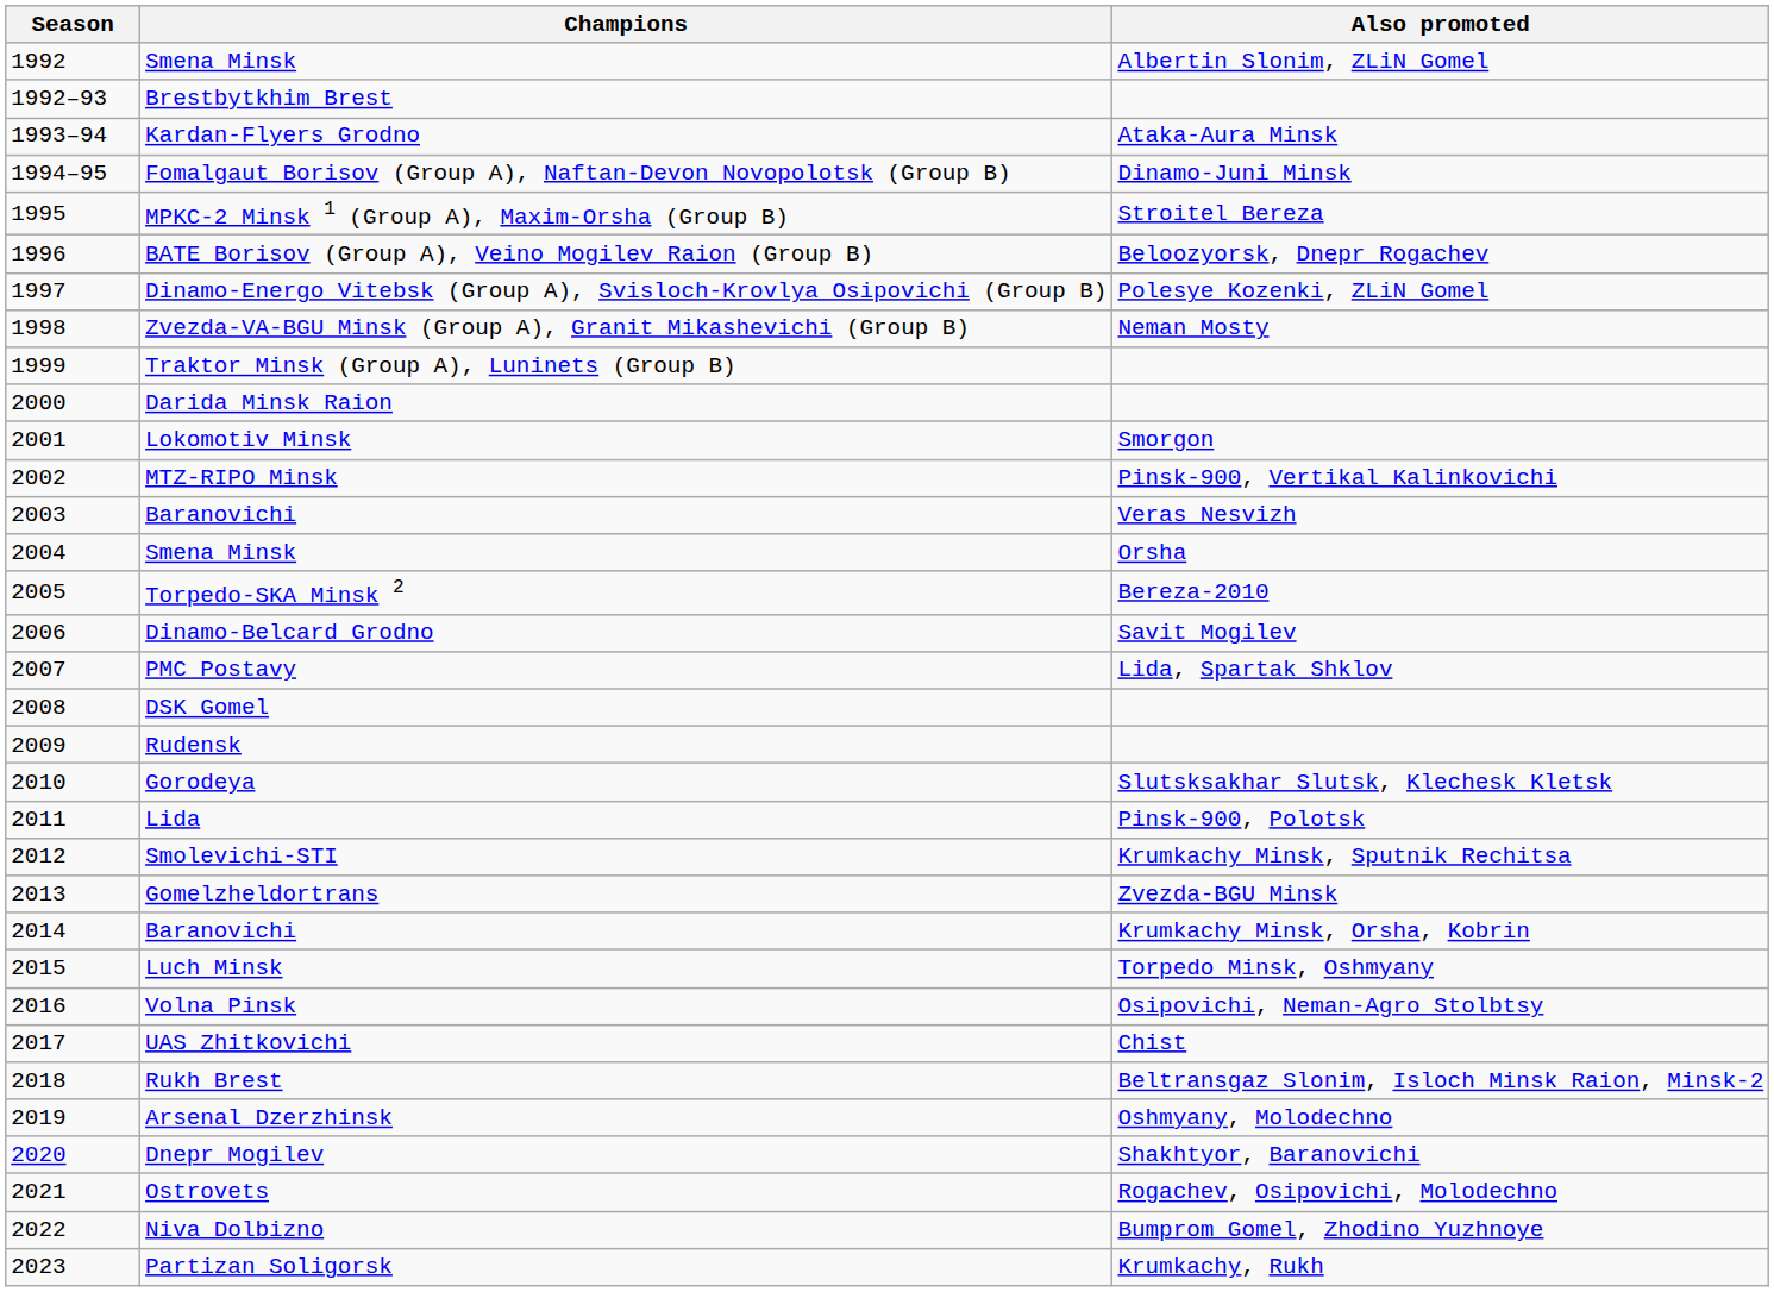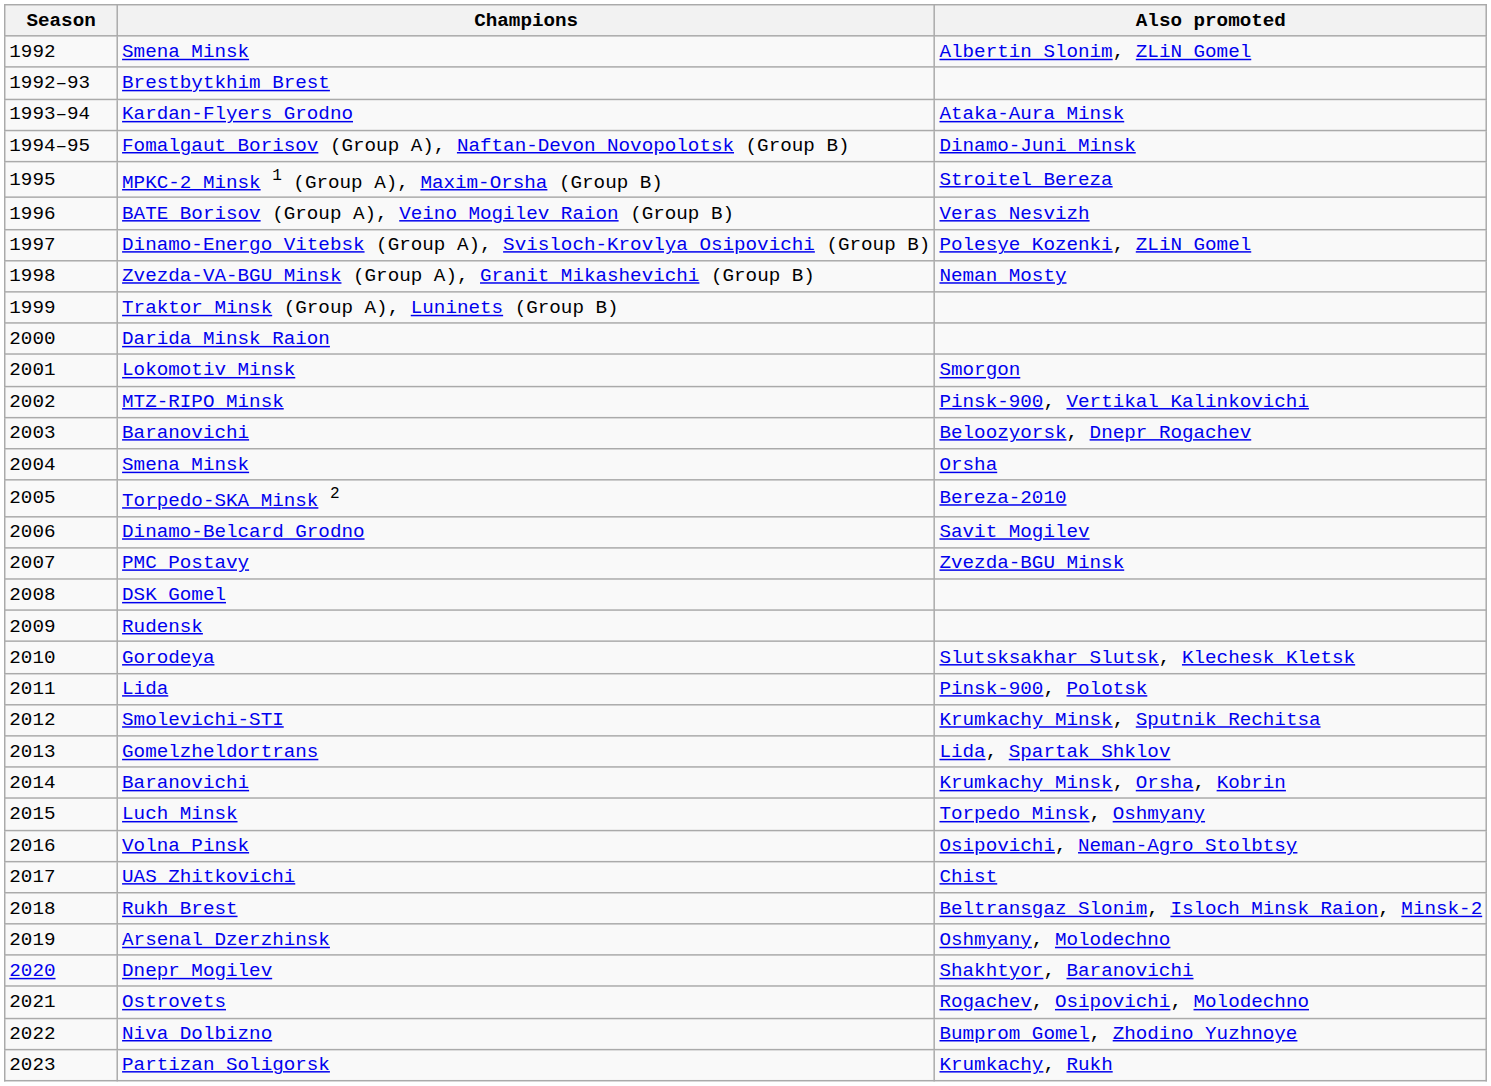 <table class="wikitable">
 <tr>
 <th width=70>Season</th>
 <th>Champions</th>
 <th>Also promoted</th>
 </tr>
 <tr>
 <td>1992</td>
 <td><a href='#'>Smena Minsk</a></td>
 <td><a href='#'>Albertin Slonim</a>, <a href='#'>ZLiN Gomel</a></td>
 </tr>
 <tr>
 <td>1992–93</td>
 <td><a href='#'>Brestbytkhim Brest</a></td>
 <td></td>
 </tr>
 <tr>
 <td>1993–94</td>
 <td><a href='#'>Kardan-Flyers Grodno</a></td>
 <td><a href='#'>Ataka-Aura Minsk</a></td>
 </tr>
 <tr>
 <td>1994–95</td>
 <td><a href='#'>Fomalgaut Borisov</a> (Group A), <a href='#'>Naftan-Devon Novopolotsk</a> (Group B)</td>
 <td><a href='#'>Dinamo-Juni Minsk</a></td>
 </tr>
 <tr>
 <td>1995</td>
 <td><a href='#'>MPKC-2 Minsk</a> <sup>1</sup> (Group A), <a href='#'>Maxim-Orsha</a> (Group B)</td>
 <td><a href='#'>Stroitel Bereza</a></td>
 </tr>
 <tr>
 <td>1996</td>
 <td><a href='#'>BATE Borisov</a> (Group A), <a href='#'>Veino Mogilev Raion</a> (Group B)</td>
-<td><a href='#'>Beloozyorsk</a>, <a href='#'>Dnepr Rogachev</a></td>
+<td><a href='#'>Veras Nesvizh</a></td>
 </tr>
 <tr>
 <td>1997</td>
 <td><a href='#'>Dinamo-Energo Vitebsk</a> (Group A), <a href='#'>Svisloch-Krovlya Osipovichi</a> (Group B)</td>
 <td><a href='#'>Polesye Kozenki</a>, <a href='#'>ZLiN Gomel</a></td>
 </tr>
 <tr>
 <td>1998</td>
 <td><a href='#'>Zvezda-VA-BGU Minsk</a> (Group A), <a href='#'>Granit Mikashevichi</a> (Group B)</td>
 <td><a href='#'>Neman Mosty</a></td>
 </tr>
 <tr>
 <td>1999</td>
 <td><a href='#'>Traktor Minsk</a> (Group A), <a href='#'>Luninets</a> (Group B)</td>
 <td></td>
 </tr>
 <tr>
 <td>2000</td>
 <td><a href='#'>Darida Minsk Raion</a></td>
 <td></td>
 </tr>
 <tr>
 <td>2001</td>
 <td><a href='#'>Lokomotiv Minsk</a></td>
 <td><a href='#'>Smorgon</a></td>
 </tr>
 <tr>
 <td>2002</td>
 <td><a href='#'>MTZ-RIPO Minsk</a></td>
 <td><a href='#'>Pinsk-900</a>, <a href='#'>Vertikal Kalinkovichi</a></td>
 </tr>
 <tr>
 <td>2003</td>
 <td><a href='#'>Baranovichi</a></td>
-<td><a href='#'>Veras Nesvizh</a></td>
+<td><a href='#'>Beloozyorsk</a>, <a href='#'>Dnepr Rogachev</a></td>
 </tr>
 <tr>
 <td>2004</td>
 <td><a href='#'>Smena Minsk</a></td>
 <td><a href='#'>Orsha</a></td>
 </tr>
 <tr>
 <td>2005</td>
 <td><a href='#'>Torpedo-SKA Minsk</a> <sup>2</sup></td>
 <td><a href='#'>Bereza-2010</a></td>
 </tr>
 <tr>
 <td>2006</td>
 <td><a href='#'>Dinamo-Belcard Grodno</a></td>
 <td><a href='#'>Savit Mogilev</a></td>
 </tr>
 <tr>
 <td>2007</td>
 <td><a href='#'>PMC Postavy</a></td>
-<td><a href='#'>Lida</a>, <a href='#'>Spartak Shklov</a></td>
+<td><a href='#'>Zvezda-BGU Minsk</a></td>
 </tr>
 <tr>
 <td>2008</td>
 <td><a href='#'>DSK Gomel</a></td>
 <td></td>
 </tr>
 <tr>
 <td>2009</td>
 <td><a href='#'>Rudensk</a></td>
 <td></td>
 </tr>
 <tr>
 <td>2010</td>
 <td><a href='#'>Gorodeya</a></td>
 <td><a href='#'>Slutsksakhar Slutsk</a>, <a href='#'>Klechesk Kletsk</a></td>
 </tr>
 <tr>
 <td>2011</td>
 <td><a href='#'>Lida</a></td>
 <td><a href='#'>Pinsk-900</a>, <a href='#'>Polotsk</a></td>
 </tr>
 <tr>
 <td>2012</td>
 <td><a href='#'>Smolevichi-STI</a></td>
 <td><a href='#'>Krumkachy Minsk</a>, <a href='#'>Sputnik Rechitsa</a></td>
 </tr>
 <tr>
 <td>2013</td>
 <td><a href='#'>Gomelzheldortrans</a></td>
-<td><a href='#'>Zvezda-BGU Minsk</a></td>
+<td><a href='#'>Lida</a>, <a href='#'>Spartak Shklov</a></td>
 </tr>
 <tr>
 <td>2014</td>
 <td><a href='#'>Baranovichi</a></td>
 <td><a href='#'>Krumkachy Minsk</a>, <a href='#'>Orsha</a>, <a href='#'>Kobrin</a></td>
 </tr>
 <tr>
 <td>2015</td>
 <td><a href='#'>Luch Minsk</a></td>
 <td><a href='#'>Torpedo Minsk</a>, <a href='#'>Oshmyany</a></td>
 </tr>
 <tr>
 <td>2016</td>
 <td><a href='#'>Volna Pinsk</a></td>
 <td><a href='#'>Osipovichi</a>, <a href='#'>Neman-Agro Stolbtsy</a></td>
 </tr>
 <tr>
 <td>2017</td>
 <td><a href='#'>UAS Zhitkovichi</a></td>
 <td><a href='#'>Chist</a></td>
 </tr>
 <tr>
 <td>2018</td>
 <td><a href='#'>Rukh Brest</a></td>
 <td><a href='#'>Beltransgaz Slonim</a>, <a href='#'>Isloch Minsk Raion</a>, <a href='#'>Minsk-2</a></td>
 </tr>
 <tr>
 <td>2019</td>
 <td><a href='#'>Arsenal Dzerzhinsk</a></td>
 <td><a href='#'>Oshmyany</a>, <a href='#'>Molodechno</a></td>
 </tr>
 <tr>
 <td><a href='#'>2020</a></td>
 <td><a href='#'>Dnepr Mogilev</a></td>
 <td><a href='#'>Shakhtyor</a>, <a href='#'>Baranovichi</a></td>
 </tr>
 <tr>
 <td>2021</td>
 <td><a href='#'>Ostrovets</a></td>
 <td><a href='#'>Rogachev</a>, <a href='#'>Osipovichi</a>, <a href='#'>Molodechno</a></td>
 </tr>
 <tr>
 <td>2022</td>
 <td><a href='#'>Niva Dolbizno</a></td>
 <td><a href='#'>Bumprom Gomel</a>, <a href='#'>Zhodino Yuzhnoye</a></td>
 </tr>
 <tr>
 <td>2023</td>
 <td><a href='#'>Partizan Soligorsk</a></td>
 <td><a href='#'>Krumkachy</a>, <a href='#'>Rukh</a></td>
 </tr>
 </table>
